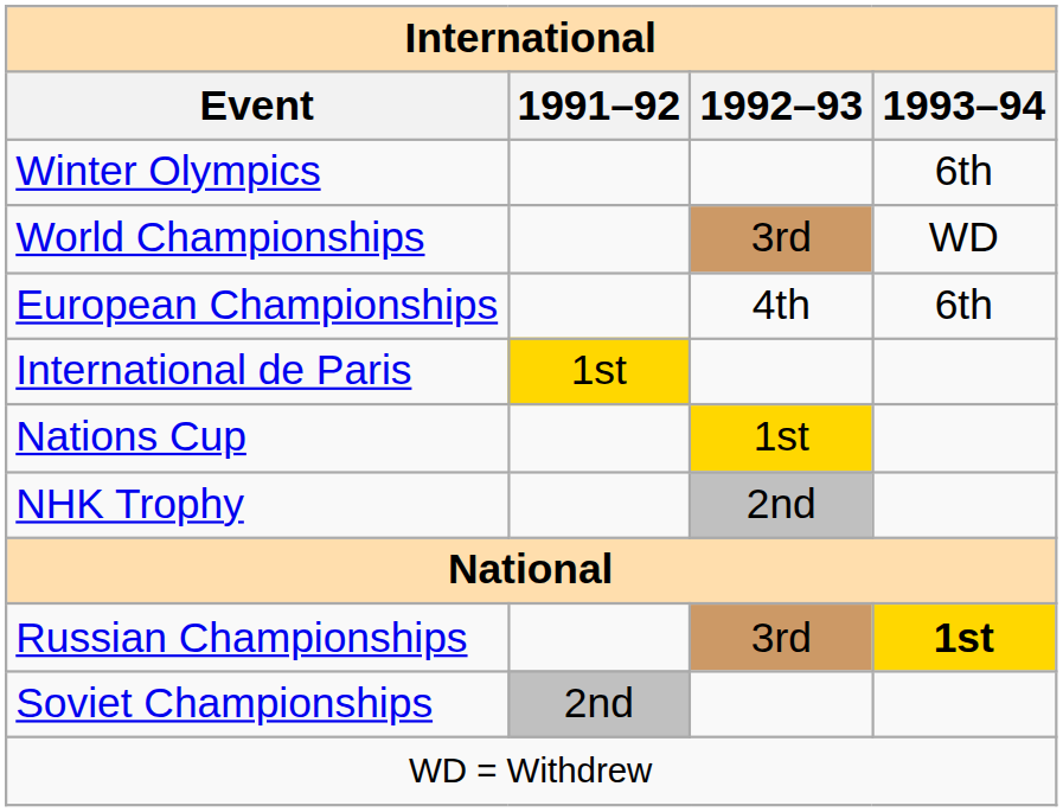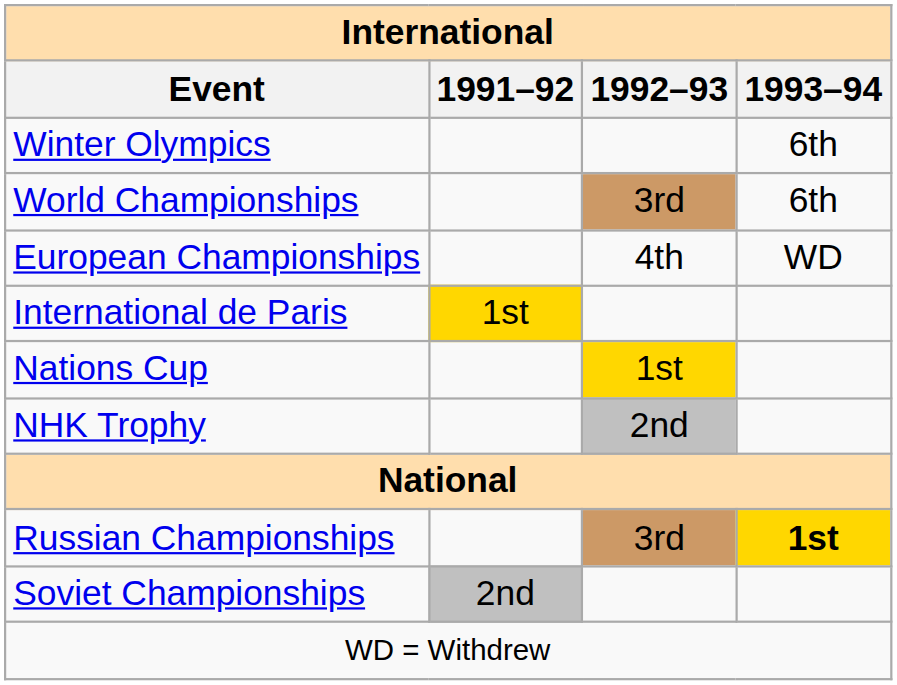 <table class="wikitable" style="text-align:center">
 <tr>
 <th style="background-color: #ffdead; " colspan=4 align=center>International</th>
 </tr>
 <tr>
 <th>Event</th>
 <th>1991–92</th>
 <th>1992–93</th>
 <th>1993–94</th>
 </tr>
 <tr>
 <td align=left><a href='#'>Winter Olympics</a></td>
 <td></td>
 <td></td>
 <td>6th</td>
 </tr>
 <tr>
 <td align=left><a href='#'>World Championships</a></td>
 <td></td>
 <td bgcolor=cc9966>3rd</td>
-<td>WD</td>
+<td>6th</td>
 </tr>
 <tr>
 <td align=left><a href='#'>European Championships</a></td>
 <td></td>
 <td>4th</td>
-<td>6th</td>
+<td>WD</td>
 </tr>
 <tr>
 <td align=left><a href='#'>International de Paris</a></td>
 <td bgcolor=gold>1st</td>
 <td></td>
 <td></td>
 </tr>
 <tr>
 <td align=left><a href='#'>Nations Cup</a></td>
 <td></td>
 <td bgcolor=gold>1st</td>
 <td></td>
 </tr>
 <tr>
 <td align=left><a href='#'>NHK Trophy</a></td>
 <td></td>
 <td bgcolor=silver>2nd</td>
 <td></td>
 </tr>
 <tr>
 <th style="background-color: #ffdead; " colspan=6 align=center>National</th>
 </tr>
 <tr>
 <td align=left><a href='#'>Russian Championships</a></td>
 <td></td>
 <td bgcolor=cc9966>3rd</td>
 <td bgcolor=gold><strong>1st</strong></td>
 </tr>
 <tr>
 <td align=left><a href='#'>Soviet Championships</a></td>
 <td bgcolor=silver>2nd</td>
 <td></td>
 <td></td>
 </tr>
 <tr>
 <td colspan=4 align=center><small> WD = Withdrew </small></td>
 </tr>
 </table>
